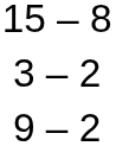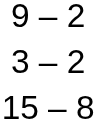 <table style="text-align:center">
 <tr>
 <th width=200></th>
 <th width=100></th>
 <th width=200></th>
 </tr>
 <tr>
 <td align=right><strong></strong></td>
-<td>15 – 8</td>
+<td>9 – 2</td>
 <td align=left></td>
 </tr>
 <tr>
 <td align=right><strong></strong></td>
 <td>3 – 2</td>
 <td align=left></td>
 </tr>
 <tr>
 <td align=right><strong></strong></td>
-<td>9 – 2</td>
+<td>15 – 8</td>
 <td align=left></td>
 </tr>
 </table>
